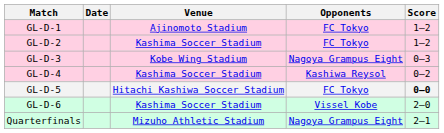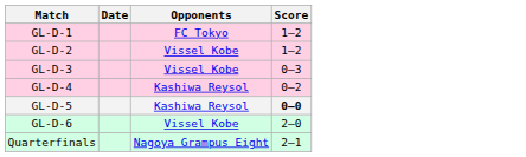 <table class="wikitable" style="text-align:center;">
 <tr>
 <th>Match</th>
 <th>Date</th>
-<th>Venue</th>
 <th>Opponents</th>
 <th>Score</th>
 </tr>
 <tr bgcolor="#ffd0e3">
 <td>GL-D-1</td>
 <td></td>
-<td><a href='#'>Ajinomoto Stadium</a></td>
 <td><a href='#'>FC Tokyo</a></td>
 <td>1–2</td>
 </tr>
 <tr bgcolor="#ffd0e3">
 <td>GL-D-2</td>
 <td></td>
-<td><a href='#'>Kashima Soccer Stadium</a></td>
-<td><a href='#'>FC Tokyo</a></td>
+<td><a href='#'>Vissel Kobe</a></td>
 <td>1–2</td>
 </tr>
 <tr bgcolor="#ffd0e3">
 <td>GL-D-3</td>
 <td></td>
-<td><a href='#'>Kobe Wing Stadium</a></td>
-<td><a href='#'>Nagoya Grampus Eight</a></td>
+<td><a href='#'>Vissel Kobe</a></td>
 <td>0–3</td>
 </tr>
 <tr bgcolor="#ffd0e3">
 <td>GL-D-4</td>
 <td></td>
-<td><a href='#'>Kashima Soccer Stadium</a></td>
 <td><a href='#'>Kashiwa Reysol</a></td>
 <td>0–2</td>
 </tr>
 <tr bgcolor="#f3f3f3">
 <td>GL-D-5</td>
 <td></td>
-<td><a href='#'>Hitachi Kashiwa Soccer Stadium</a></td>
-<td><a href='#'>FC Tokyo</a></td>
+<td><a href='#'>Kashiwa Reysol</a></td>
 <td><strong>0–0</strong></td>
 </tr>
 <tr bgcolor="#d0ffe3">
 <td>GL-D-6</td>
 <td></td>
-<td><a href='#'>Kashima Soccer Stadium</a></td>
 <td><a href='#'>Vissel Kobe</a></td>
 <td>2–0</td>
 </tr>
 <tr bgcolor="#d0ffe3">
 <td>Quarterfinals</td>
 <td></td>
-<td><a href='#'>Mizuho Athletic Stadium</a></td>
 <td><a href='#'>Nagoya Grampus Eight</a></td>
 <td>2–1</td>
 </tr>
 </table>
